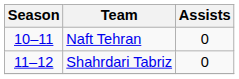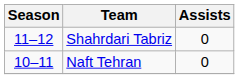 <table class="wikitable" style="text-align: center;">
 <tr>
 <th>Season</th>
 <th>Team</th>
 <th>Assists</th>
 </tr>
 <tr>
+<td><a href='#'>11–12</a></td>
+<td align="left"><a href='#'>Shahrdari Tabriz</a></td>
+<td>0</td>
+</tr>
+<tr>
 <td><a href='#'>10–11</a></td>
 <td align="left"><a href='#'>Naft Tehran</a></td>
 <td>0</td>
 </tr>
 <tr>
-<td><a href='#'>11–12</a></td>
-<td align="left"><a href='#'>Shahrdari Tabriz</a></td>
-<td>0</td>
-</tr>
-<tr>
 </tr>
 </table>
